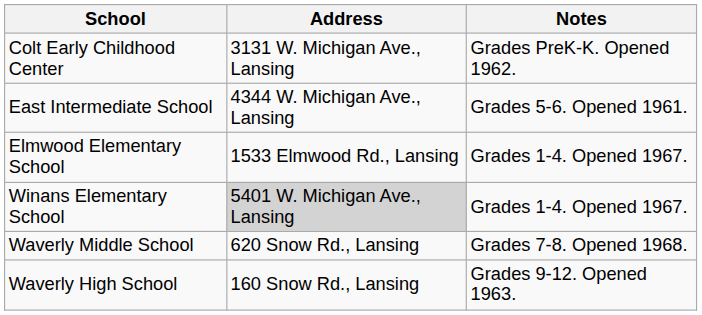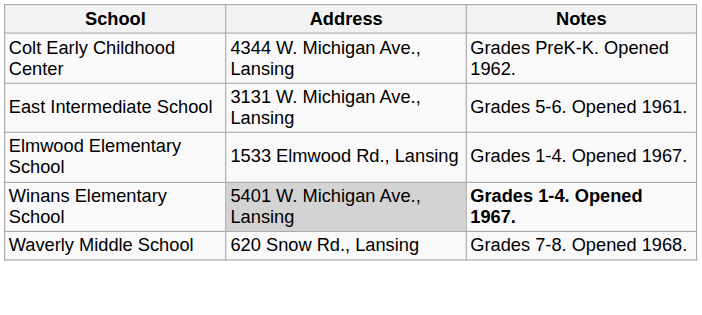 <table class="wikitable">
 <tr>
 <th>School</th>
 <th>Address</th>
 <th>Notes</th>
 </tr>
 <tr>
 <td>Colt Early Childhood Center</td>
-<td>3131 W. Michigan Ave., Lansing</td>
+<td>4344 W. Michigan Ave., Lansing</td>
 <td>Grades PreK-K. Opened 1962.</td>
 </tr>
 <tr>
 <td>East Intermediate School</td>
-<td>4344 W. Michigan Ave., Lansing</td>
+<td>3131 W. Michigan Ave., Lansing</td>
 <td>Grades 5-6. Opened 1961.</td>
 </tr>
 <tr>
 <td>Elmwood Elementary School</td>
 <td>1533 Elmwood Rd., Lansing</td>
 <td>Grades 1-4. Opened 1967.</td>
 </tr>
 <tr>
 <td>Winans Elementary School</td>
 <td style="background: lightgrey;">5401 W. Michigan Ave., Lansing</td>
-<td>Grades 1-4. Opened 1967.</td>
+<td><strong>Grades 1-4. Opened 1967.</strong></td>
 </tr>
 <tr>
 <td>Waverly Middle School</td>
 <td>620 Snow Rd., Lansing</td>
 <td>Grades 7-8. Opened 1968.</td>
 </tr>
-<tr>
-<td>Waverly High School</td>
-<td>160 Snow Rd., Lansing</td>
-<td>Grades 9-12. Opened 1963.</td>
-</tr>
 </table>
